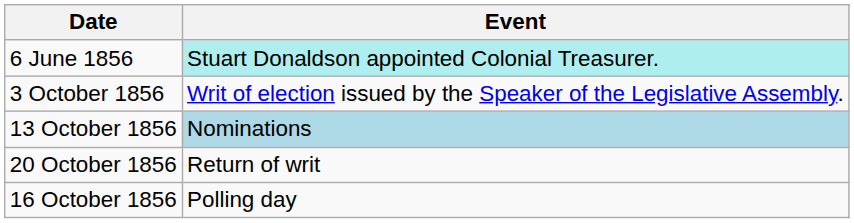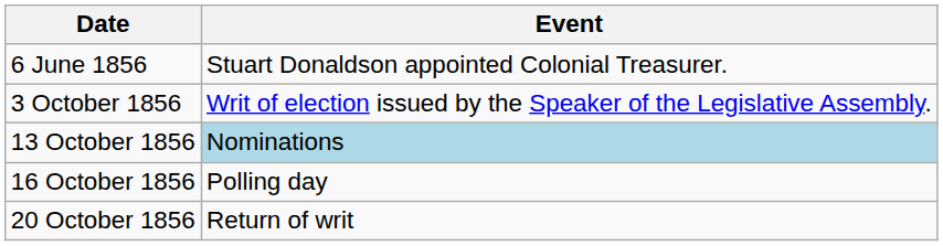 <table class="wikitable">
 <tr>
 <th>Date</th>
 <th>Event</th>
 </tr>
 <tr>
 <td>6 June 1856</td>
-<td style="background: paleturquoise;">Stuart Donaldson appointed Colonial Treasurer.</td>
+<td>Stuart Donaldson appointed Colonial Treasurer.</td>
 </tr>
 <tr>
 <td>3 October 1856</td>
 <td><a href='#'>Writ of election</a> issued by the <a href='#'>Speaker of the Legislative Assembly</a>.</td>
 </tr>
 <tr>
 <td>13 October 1856</td>
 <td style="background: lightblue;">Nominations</td>
 </tr>
 <tr>
+<td>16 October 1856</td>
+<td>Polling day</td>
+</tr>
+<tr>
 <td>20 October 1856</td>
 <td>Return of writ</td>
 </tr>
-<tr>
-<td>16 October 1856</td>
-<td>Polling day</td>
-</tr>
 </table>
